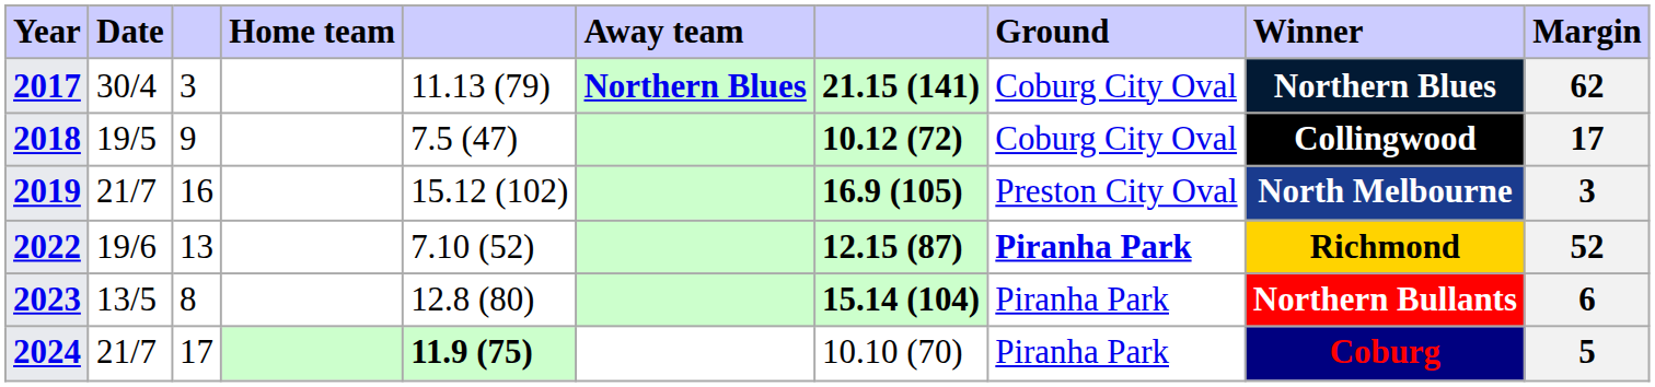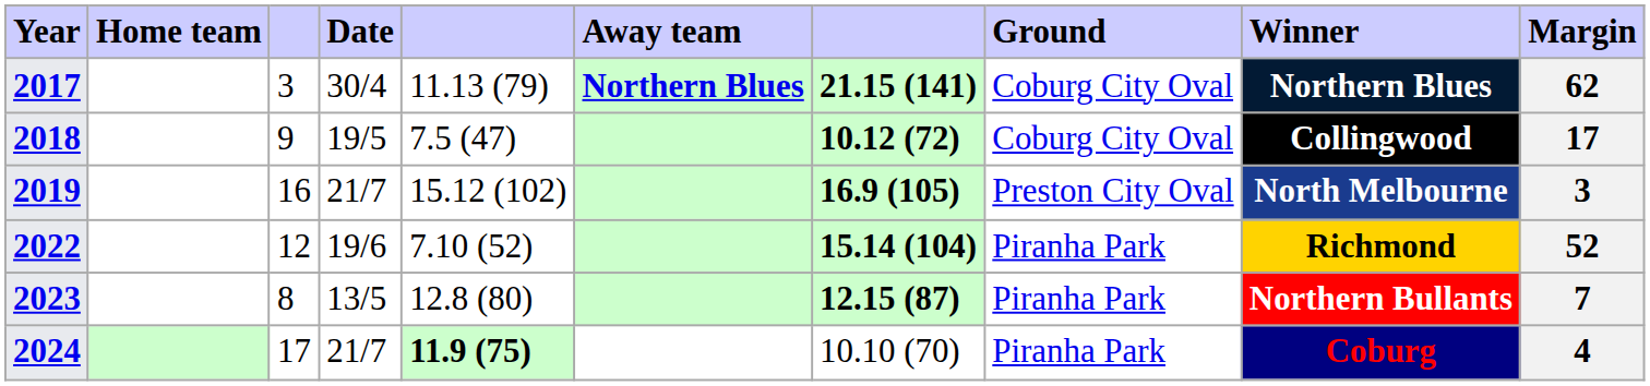 <table class="wikitable">
 <tr style="background:#ccf;">
 <td><strong>Year</strong></td>
+<td><strong>Home team</strong></td>
+<td></td>
 <td><strong>Date</strong></td>
-<td></td>
-<td><strong>Home team</strong></td>
 <td></td>
 <td><strong>Away team</strong></td>
 <td></td>
 <td><strong>Ground</strong></td>
 <td><strong>Winner</strong></td>
 <td><strong>Margin</strong></td>
 </tr>
 <tr style="background:#fff;">
 <td bgcolor="#E8EAEE" style="text-align: center;" div><strong><a href='#'>2017</a></strong></td>
+<td></td>
+<td>3</td>
 <td>30/4</td>
-<td>3</td>
-<td></td>
 <td>11.13 (79)</td>
 <td style="background:#ccffcc;"><strong><a href='#'>Northern Blues</a></strong></td>
 <td style="background:#ccffcc;"><strong>21.15 (141)</strong></td>
 <td><a href='#'>Coburg City Oval</a></td>
 <td bgcolor="021A34" style="color:white" align="center"><strong>Northern Blues</strong></td>
 <th>62</th>
 </tr>
 <tr style="background:#fff;">
 <td bgcolor="#E8EAEE" style="text-align: center;" div><strong><a href='#'>2018</a></strong></td>
+<td></td>
+<td>9</td>
 <td>19/5</td>
-<td>9</td>
-<td></td>
 <td>7.5 (47)</td>
 <td style="background:#ccffcc;"><strong></strong></td>
 <td style="background:#ccffcc;"><strong>10.12 (72)</strong></td>
 <td><a href='#'>Coburg City Oval</a></td>
 <td bgcolor="000000" style="color:white" align="center"><strong>Collingwood</strong></td>
 <th>17</th>
 </tr>
 <tr style="background:#fff;">
 <td bgcolor="#E8EAEE" style="text-align: center;" div><strong><a href='#'>2019</a></strong></td>
+<td></td>
+<td>16</td>
 <td>21/7</td>
-<td>16</td>
-<td></td>
 <td>15.12 (102)</td>
 <td style="background:#ccffcc;"><strong></strong></td>
 <td style="background:#ccffcc;"><strong>16.9 (105)</strong></td>
 <td><a href='#'>Preston City Oval</a></td>
 <td bgcolor="1A3B8E" style="color:white" align="center"><strong>North Melbourne</strong></td>
 <th>3</th>
 </tr>
 <tr style="background:#fff;">
 <td bgcolor="#E8EAEE" style="text-align: center;" div><strong><a href='#'>2022</a></strong></td>
+<td></td>
+<td>12</td>
 <td>19/6</td>
-<td>13</td>
-<td></td>
 <td>7.10 (52)</td>
 <td style="background:#ccffcc;"><strong></strong></td>
-<td style="background:#ccffcc;"><strong>12.15 (87)</strong></td>
-<td><strong><a href='#'>Piranha Park</a></strong></td>
+<td style="background:#ccffcc;"><strong>15.14 (104)</strong></td>
+<td><a href='#'>Piranha Park</a></td>
 <td bgcolor="FFD300" style="color:black" align="center"><strong>Richmond</strong></td>
 <th>52</th>
 </tr>
 <tr style="background:#fff;">
 <td bgcolor="#E8EAEE" style="text-align: center;" div><strong><a href='#'>2023</a></strong></td>
+<td></td>
+<td>8</td>
 <td>13/5</td>
-<td>8</td>
-<td></td>
 <td>12.8 (80)</td>
 <td style="background:#ccffcc;"><strong></strong></td>
-<td style="background:#ccffcc;"><strong>15.14 (104)</strong></td>
+<td style="background:#ccffcc;"><strong>12.15 (87)</strong></td>
 <td><a href='#'>Piranha Park</a></td>
 <td bgcolor="red" style="color:white" align="center"><strong>Northern Bullants</strong></td>
-<th>6</th>
+<th>7</th>
 </tr>
 <tr style="background:#fff;">
 <td bgcolor="#E8EAEE" style="text-align: center;" div><strong><a href='#'>2024</a></strong></td>
+<td style="background:#ccffcc;"><strong></strong></td>
+<td>17</td>
 <td>21/7</td>
-<td>17</td>
-<td style="background:#ccffcc;"><strong></strong></td>
 <td style="background:#ccffcc;"><strong>11.9 (75)</strong></td>
 <td></td>
 <td>10.10 (70)</td>
 <td><a href='#'>Piranha Park</a></td>
 <td bgcolor="navy" style="color:red" align="center"><strong>Coburg</strong></td>
-<th>5</th>
+<th>4</th>
 </tr>
 </table>
